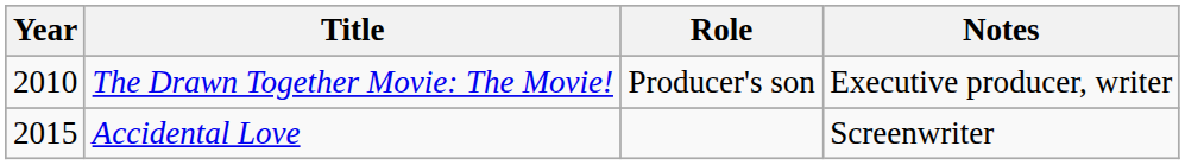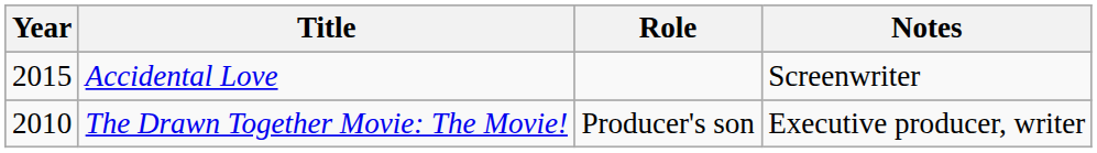 <table class="wikitable">
 <tr>
 <th>Year</th>
 <th>Title</th>
 <th>Role</th>
 <th>Notes</th>
 </tr>
 <tr>
+<td>2015</td>
+<td><em><a href='#'>Accidental Love</a></em></td>
+<td></td>
+<td>Screenwriter</td>
+</tr>
+<tr>
 <td>2010</td>
 <td><em><a href='#'>The Drawn Together Movie: The Movie!</a></em></td>
 <td>Producer's son</td>
 <td>Executive producer, writer</td>
 </tr>
-<tr>
-<td>2015</td>
-<td><em><a href='#'>Accidental Love</a></em></td>
-<td></td>
-<td>Screenwriter</td>
-</tr>
 </table>
